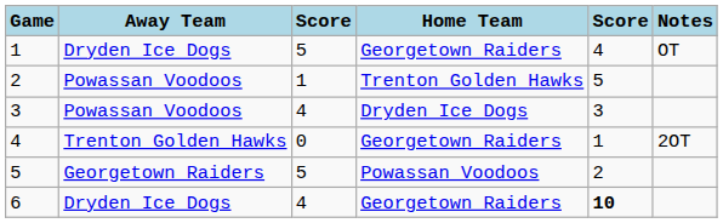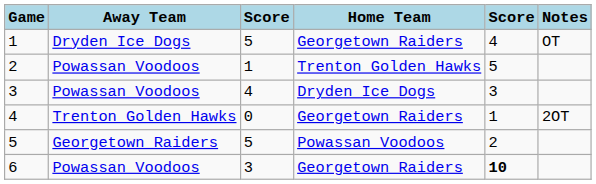 <table class="wikitable">
 <tr>
 <th style="background:lightblue;">Game</th>
 <th style="background:lightblue;">Away Team</th>
 <th style="background:lightblue;">Score</th>
 <th style="background:lightblue;">Home Team</th>
 <th style="background:lightblue;">Score</th>
 <th style="background:lightblue;">Notes</th>
 </tr>
 <tr>
 <td>1</td>
 <td><a href='#'>Dryden Ice Dogs</a></td>
 <td>5</td>
 <td><a href='#'>Georgetown Raiders</a></td>
 <td>4</td>
 <td>OT</td>
 </tr>
 <tr>
 <td>2</td>
 <td><a href='#'>Powassan Voodoos</a></td>
 <td>1</td>
 <td><a href='#'>Trenton Golden Hawks</a></td>
 <td>5</td>
 <td></td>
 </tr>
 <tr>
 <td>3</td>
 <td><a href='#'>Powassan Voodoos</a></td>
 <td>4</td>
 <td><a href='#'>Dryden Ice Dogs</a></td>
 <td>3</td>
 <td></td>
 </tr>
 <tr>
 <td>4</td>
 <td><a href='#'>Trenton Golden Hawks</a></td>
 <td>0</td>
 <td><a href='#'>Georgetown Raiders</a></td>
 <td>1</td>
 <td>2OT</td>
 </tr>
 <tr>
 <td>5</td>
 <td><a href='#'>Georgetown Raiders</a></td>
 <td>5</td>
 <td><a href='#'>Powassan Voodoos</a></td>
 <td>2</td>
 <td></td>
 </tr>
 <tr>
 <td>6</td>
-<td><a href='#'>Dryden Ice Dogs</a></td>
-<td>4</td>
+<td><a href='#'>Powassan Voodoos</a></td>
+<td>3</td>
 <td><a href='#'>Georgetown Raiders</a></td>
 <td><strong>10</strong></td>
 <td></td>
 </tr>
 </table>
